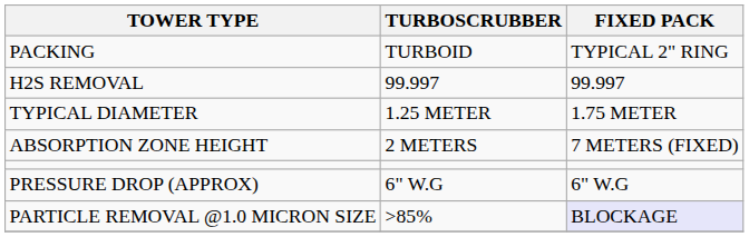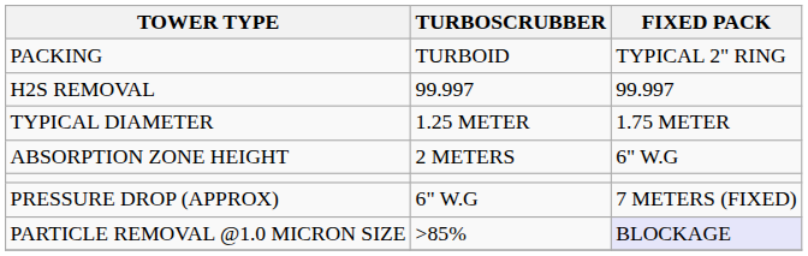 <table class="wikitable">
 <tr>
 <th>TOWER TYPE</th>
 <th>TURBOSCRUBBER</th>
 <th>FIXED PACK</th>
 </tr>
 <tr>
 <td>PACKING</td>
 <td>TURBOID</td>
 <td>TYPICAL 2" RING</td>
 </tr>
 <tr>
 <td>H2S REMOVAL</td>
 <td>99.997</td>
 <td>99.997</td>
 </tr>
 <tr>
 <td>TYPICAL DIAMETER</td>
 <td>1.25 METER</td>
 <td>1.75 METER</td>
 </tr>
 <tr>
 <td>ABSORPTION ZONE HEIGHT</td>
 <td>2 METERS</td>
-<td>7 METERS (FIXED)</td>
+<td>6" W.G</td>
 </tr>
 <tr>
 <td></td>
 <td></td>
 <td></td>
 </tr>
 <tr>
 <td>PRESSURE DROP (APPROX)</td>
 <td>6" W.G</td>
-<td>6" W.G</td>
+<td>7 METERS (FIXED)</td>
 </tr>
 <tr>
 <td>PARTICLE REMOVAL @1.0 MICRON SIZE</td>
 <td>>85%</td>
 <td style="background: lavender;">BLOCKAGE</td>
 </tr>
 <tr>
 </tr>
 </table>
